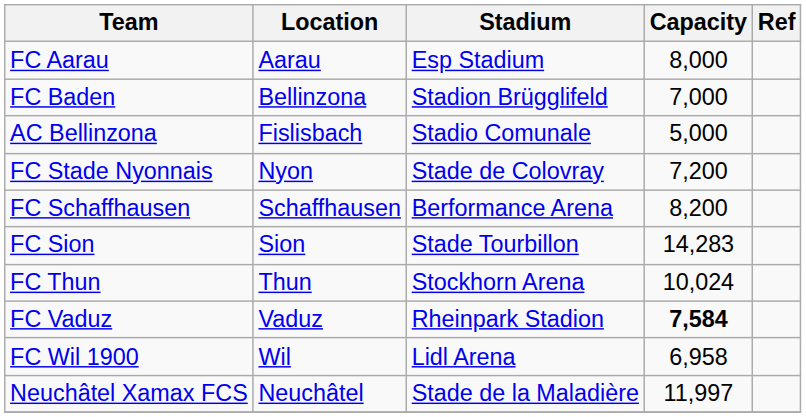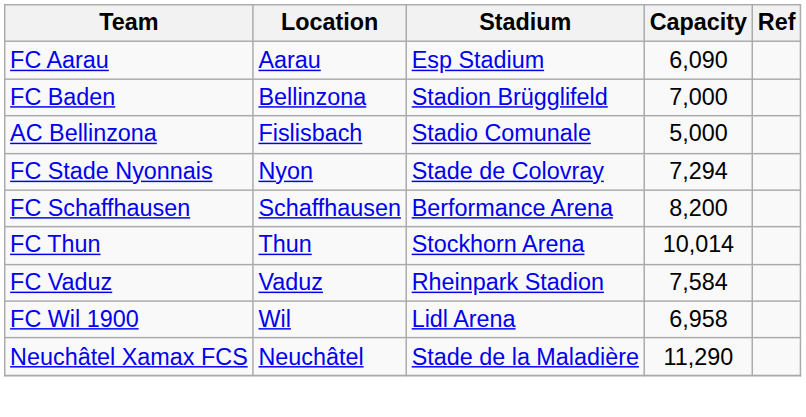 <table class="wikitable sortable">
 <tr>
 <th>Team</th>
 <th>Location</th>
 <th>Stadium</th>
 <th>Capacity</th>
 <th>Ref</th>
 </tr>
 <tr>
 <td><a href='#'>FC Aarau</a></td>
 <td><a href='#'>Aarau</a></td>
 <td><a href='#'>Esp Stadium</a></td>
-<td align="center">8,000</td>
+<td align="center">6,090</td>
 <td></td>
 </tr>
 <tr>
 <td><a href='#'>FC Baden</a></td>
 <td><a href='#'>Bellinzona</a></td>
 <td><a href='#'>Stadion Brügglifeld</a></td>
 <td align="center">7,000</td>
 <td></td>
 </tr>
 <tr>
 <td><a href='#'>AC Bellinzona</a></td>
 <td><a href='#'>Fislisbach</a></td>
 <td><a href='#'>Stadio Comunale</a></td>
 <td align="center">5,000</td>
 <td></td>
 </tr>
 <tr>
 <td><a href='#'>FC Stade Nyonnais</a></td>
 <td><a href='#'>Nyon</a></td>
 <td><a href='#'>Stade de Colovray</a></td>
-<td align="center">7,200</td>
+<td align="center">7,294</td>
 <td></td>
 </tr>
 <tr>
 <td><a href='#'>FC Schaffhausen</a></td>
 <td><a href='#'>Schaffhausen</a></td>
 <td><a href='#'>Berformance Arena</a></td>
 <td align="center">8,200</td>
 <td></td>
 </tr>
 <tr>
-<td><a href='#'>FC Sion</a></td>
-<td><a href='#'>Sion</a></td>
-<td><a href='#'>Stade Tourbillon</a></td>
-<td align="center">14,283</td>
-<td></td>
-</tr>
-<tr>
 <td><a href='#'>FC Thun</a></td>
 <td><a href='#'>Thun</a></td>
 <td><a href='#'>Stockhorn Arena</a></td>
-<td align="center">10,024</td>
+<td align="center">10,014</td>
 <td></td>
 </tr>
 <tr>
 <td><a href='#'>FC Vaduz</a></td>
 <td> <a href='#'>Vaduz</a></td>
 <td><a href='#'>Rheinpark Stadion</a></td>
-<td align="center"><strong>7,584</strong></td>
+<td align="center">7,584</td>
 <td></td>
 </tr>
 <tr>
 <td><a href='#'>FC Wil 1900</a></td>
 <td><a href='#'>Wil</a></td>
 <td><a href='#'>Lidl Arena</a></td>
 <td align="center">6,958</td>
 <td></td>
 </tr>
 <tr>
 <td><a href='#'>Neuchâtel Xamax FCS</a></td>
 <td><a href='#'>Neuchâtel</a></td>
 <td><a href='#'>Stade de la Maladière</a></td>
-<td align="center">11,997</td>
+<td align="center">11,290</td>
 <td></td>
 </tr>
 <tr>
 </tr>
 </table>
